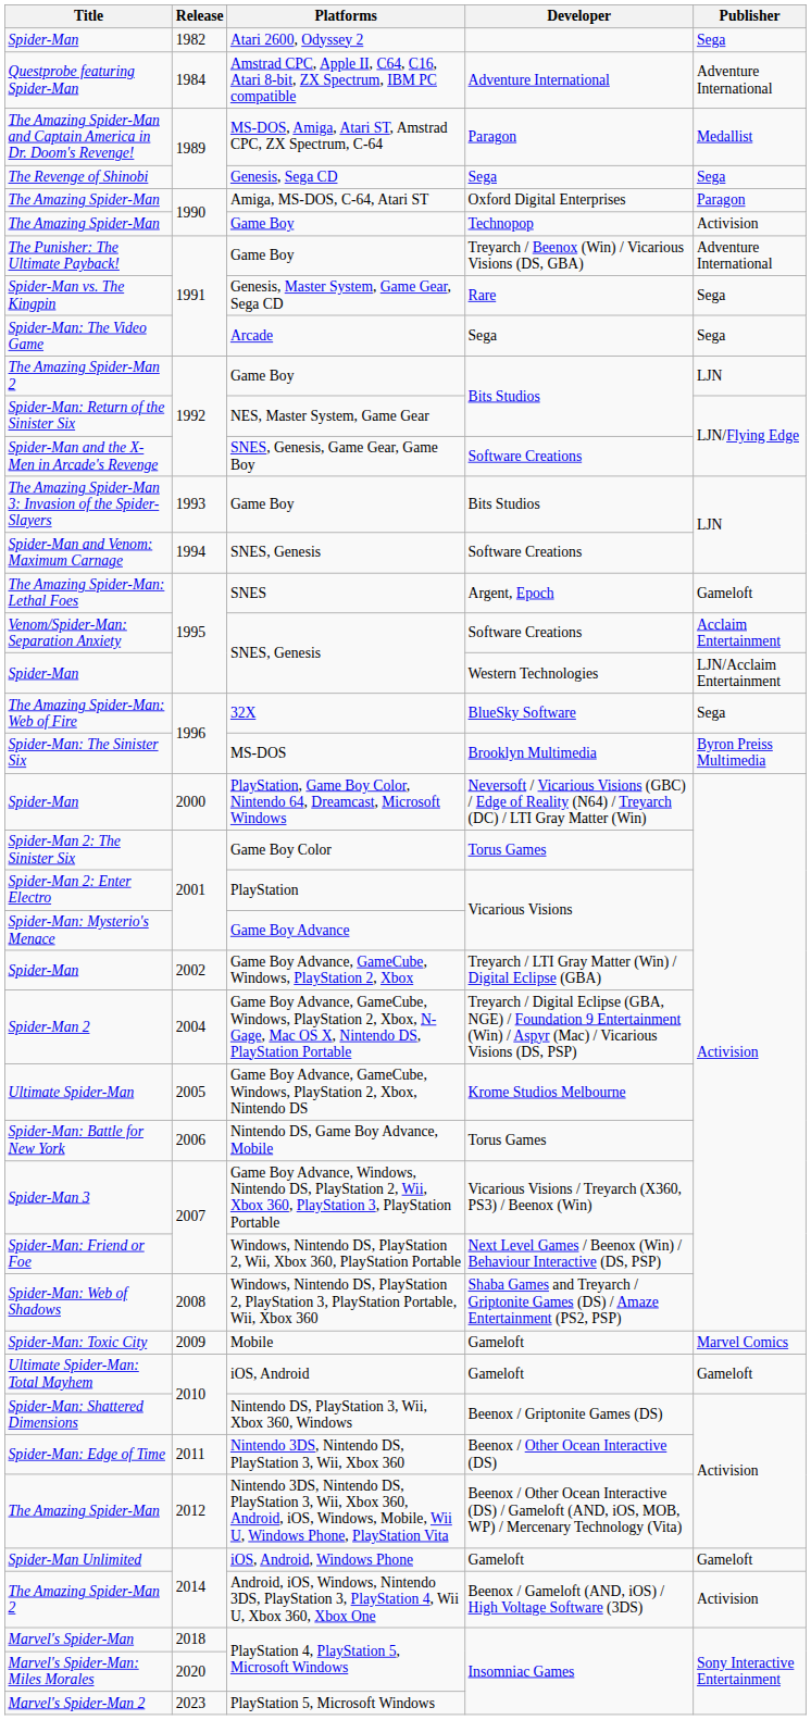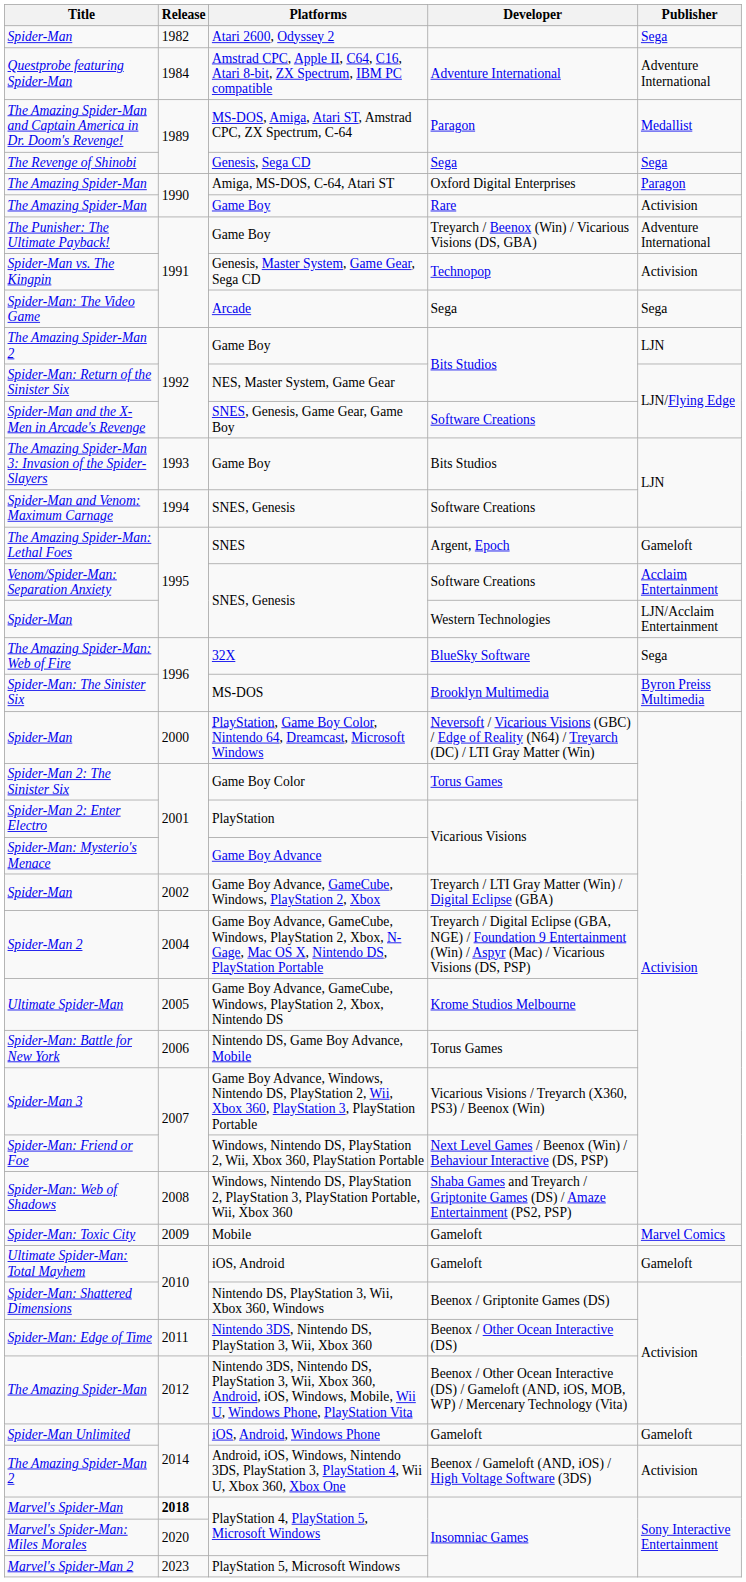 <table class="wikitable sortable">
 <tr>
 <th scope="col">Title</th>
 <th scope="col">Release</th>
 <th scope="col">Platforms</th>
 <th scope="col" class="unsortable">Developer</th>
 <th scope="col" class="unsortable">Publisher</th>
 </tr>
 <tr>
 <td><em><a href='#'>Spider-Man</a></em></td>
 <td>1982</td>
 <td><a href='#'>Atari 2600</a>, <a href='#'>Odyssey 2</a></td>
 <td></td>
 <td><a href='#'>Sega</a></td>
 </tr>
 <tr>
 <td><em><a href='#'>Questprobe featuring Spider-Man</a></em></td>
 <td>1984</td>
 <td><a href='#'>Amstrad CPC</a>, <a href='#'>Apple II</a>, <a href='#'>C64</a>, <a href='#'>C16</a>, <a href='#'>Atari 8-bit</a>, <a href='#'>ZX Spectrum</a>, <a href='#'>IBM PC compatible</a></td>
 <td><a href='#'>Adventure International</a></td>
 <td>Adventure International</td>
 </tr>
 <tr>
 <td><em><a href='#'>The Amazing Spider-Man and Captain America in Dr. Doom's Revenge!</a></em></td>
 <td rowspan="2">1989</td>
 <td><a href='#'>MS-DOS</a>, <a href='#'>Amiga</a>, <a href='#'>Atari ST</a>, Amstrad CPC, ZX Spectrum, C-64</td>
 <td><a href='#'>Paragon</a></td>
 <td><a href='#'>Medallist</a></td>
 </tr>
 <tr>
 <td><em><a href='#'>The Revenge of Shinobi</a></em></td>
 <td><a href='#'>Genesis</a>, <a href='#'>Sega CD</a></td>
 <td><a href='#'>Sega</a></td>
 <td><a href='#'>Sega</a></td>
 </tr>
 <tr>
 <td><em><a href='#'>The Amazing Spider-Man</a></em></td>
 <td rowspan="2">1990</td>
 <td>Amiga, MS-DOS, C-64, Atari ST</td>
 <td>Oxford Digital Enterprises</td>
 <td><a href='#'>Paragon</a></td>
 </tr>
 <tr>
 <td><em><a href='#'>The Amazing Spider-Man</a></em></td>
 <td><a href='#'>Game Boy</a></td>
-<td><a href='#'>Technopop</a></td>
+<td><a href='#'>Rare</a></td>
 <td>Activision</td>
 </tr>
 <tr>
 <td><em><a href='#'>The Punisher: The Ultimate Payback!</a></em></td>
 <td rowspan="3">1991</td>
 <td>Game Boy</td>
 <td>Treyarch / <a href='#'>Beenox</a> (Win) / Vicarious Visions (DS, GBA)</td>
 <td>Adventure International</td>
 </tr>
 <tr>
 <td><em><a href='#'>Spider-Man vs. The Kingpin</a></em></td>
 <td>Genesis, <a href='#'>Master System</a>, <a href='#'>Game Gear</a>, Sega CD</td>
-<td><a href='#'>Rare</a></td>
-<td>Sega</td>
+<td><a href='#'>Technopop</a></td>
+<td>Activision</td>
 </tr>
 <tr>
 <td><em><a href='#'>Spider-Man: The Video Game</a></em></td>
 <td><a href='#'>Arcade</a></td>
 <td>Sega</td>
 <td>Sega</td>
 </tr>
 <tr>
 <td><em><a href='#'>The Amazing Spider-Man 2</a></em></td>
 <td rowspan="3">1992</td>
 <td>Game Boy</td>
 <td rowspan="2"><a href='#'>Bits Studios</a></td>
 <td>LJN</td>
 </tr>
 <tr>
 <td><em><a href='#'>Spider-Man: Return of the Sinister Six</a></em></td>
 <td>NES, Master System, Game Gear</td>
 <td rowspan="2">LJN/<a href='#'>Flying Edge</a></td>
 </tr>
 <tr>
 <td><em><a href='#'>Spider-Man and the X-Men in Arcade's Revenge</a></em></td>
 <td><a href='#'>SNES</a>, Genesis, Game Gear, Game Boy</td>
 <td><a href='#'>Software Creations</a></td>
 </tr>
 <tr>
 <td><em><a href='#'>The Amazing Spider-Man 3: Invasion of the Spider-Slayers</a></em></td>
 <td>1993</td>
 <td>Game Boy</td>
 <td>Bits Studios</td>
 <td rowspan="2">LJN</td>
 </tr>
 <tr>
 <td><em><a href='#'>Spider-Man and Venom: Maximum Carnage</a></em></td>
 <td>1994</td>
 <td>SNES, Genesis</td>
 <td>Software Creations</td>
 </tr>
 <tr>
 <td><em><a href='#'>The Amazing Spider-Man: Lethal Foes</a></em></td>
 <td rowspan="3">1995</td>
 <td>SNES</td>
 <td>Argent, <a href='#'>Epoch</a></td>
 <td>Gameloft</td>
 </tr>
 <tr>
 <td><em><a href='#'>Venom/Spider-Man: Separation Anxiety</a></em></td>
 <td rowspan="2">SNES, Genesis</td>
 <td>Software Creations</td>
 <td><a href='#'>Acclaim Entertainment</a></td>
 </tr>
 <tr>
 <td><em><a href='#'>Spider-Man</a></em></td>
 <td>Western Technologies</td>
 <td>LJN/Acclaim Entertainment</td>
 </tr>
 <tr>
 <td><em><a href='#'>The Amazing Spider-Man: Web of Fire</a></em></td>
 <td rowspan="2">1996</td>
 <td><a href='#'>32X</a></td>
 <td><a href='#'>BlueSky Software</a></td>
 <td>Sega</td>
 </tr>
 <tr>
 <td><em><a href='#'>Spider-Man: The Sinister Six</a></em></td>
 <td>MS-DOS</td>
 <td><a href='#'>Brooklyn Multimedia</a></td>
 <td><a href='#'>Byron Preiss Multimedia</a></td>
 </tr>
 <tr>
 <td><em><a href='#'>Spider-Man</a></em></td>
 <td>2000</td>
 <td><a href='#'>PlayStation</a>, <a href='#'>Game Boy Color</a>, <a href='#'>Nintendo 64</a>, <a href='#'>Dreamcast</a>, <a href='#'>Microsoft Windows</a></td>
 <td><a href='#'>Neversoft</a> / <a href='#'>Vicarious Visions</a> (GBC) / <a href='#'>Edge of Reality</a> (N64) / <a href='#'>Treyarch</a> (DC) / LTI Gray Matter (Win)</td>
 <td rowspan="11"><a href='#'>Activision</a></td>
 </tr>
 <tr>
 <td><em><a href='#'>Spider-Man 2: The Sinister Six</a></em></td>
 <td rowspan="3">2001</td>
 <td>Game Boy Color</td>
 <td><a href='#'>Torus Games</a></td>
 </tr>
 <tr>
 <td><em><a href='#'>Spider-Man 2: Enter Electro</a></em></td>
 <td>PlayStation</td>
 <td rowspan="2">Vicarious Visions</td>
 </tr>
 <tr>
 <td><em><a href='#'>Spider-Man: Mysterio's Menace</a></em></td>
 <td><a href='#'>Game Boy Advance</a></td>
 </tr>
 <tr>
 <td><em><a href='#'>Spider-Man</a></em></td>
 <td>2002</td>
 <td>Game Boy Advance, <a href='#'>GameCube</a>, Windows, <a href='#'>PlayStation 2</a>, <a href='#'>Xbox</a></td>
 <td>Treyarch / LTI Gray Matter (Win) / <a href='#'>Digital Eclipse</a> (GBA)</td>
 </tr>
 <tr>
 <td><em><a href='#'>Spider-Man 2</a></em></td>
 <td>2004</td>
 <td>Game Boy Advance, GameCube, Windows, PlayStation 2, Xbox, <a href='#'>N-Gage</a>, <a href='#'>Mac OS X</a>, <a href='#'>Nintendo DS</a>, <a href='#'>PlayStation Portable</a></td>
 <td>Treyarch / Digital Eclipse (GBA, NGE) / <a href='#'>Foundation 9 Entertainment</a> (Win) / <a href='#'>Aspyr</a> (Mac) / Vicarious Visions (DS, PSP)</td>
 </tr>
 <tr>
 <td><em><a href='#'>Ultimate Spider-Man</a></em></td>
 <td>2005</td>
 <td>Game Boy Advance, GameCube, Windows, PlayStation 2, Xbox, Nintendo DS</td>
 <td><a href='#'>Krome Studios Melbourne</a></td>
 </tr>
 <tr>
 <td><em><a href='#'>Spider-Man: Battle for New York</a></em></td>
 <td>2006</td>
 <td>Nintendo DS, Game Boy Advance, <a href='#'>Mobile</a></td>
 <td>Torus Games</td>
 </tr>
 <tr>
 <td><em><a href='#'>Spider-Man 3</a></em></td>
 <td rowspan="2">2007</td>
 <td>Game Boy Advance, Windows, Nintendo DS, PlayStation 2, <a href='#'>Wii</a>, <a href='#'>Xbox 360</a>, <a href='#'>PlayStation 3</a>, PlayStation Portable</td>
 <td>Vicarious Visions / Treyarch (X360, PS3) / Beenox (Win)</td>
 </tr>
 <tr>
 <td><em><a href='#'>Spider-Man: Friend or Foe</a></em></td>
 <td>Windows, Nintendo DS, PlayStation 2, Wii, Xbox 360, PlayStation Portable</td>
 <td><a href='#'>Next Level Games</a> / Beenox (Win) / <a href='#'>Behaviour Interactive</a> (DS, PSP)</td>
 </tr>
 <tr>
 <td><em><a href='#'>Spider-Man: Web of Shadows</a></em></td>
 <td>2008</td>
 <td>Windows, Nintendo DS, PlayStation 2, PlayStation 3, PlayStation Portable, Wii, Xbox 360</td>
 <td><a href='#'>Shaba Games</a> and Treyarch / <a href='#'>Griptonite Games</a> (DS) / <a href='#'>Amaze Entertainment</a> (PS2, PSP)</td>
 </tr>
 <tr>
 <td><em><a href='#'>Spider-Man: Toxic City</a></em></td>
 <td>2009</td>
 <td>Mobile</td>
 <td>Gameloft</td>
 <td><a href='#'>Marvel Comics</a></td>
 </tr>
 <tr>
 <td><em><a href='#'>Ultimate Spider-Man: Total Mayhem</a></em></td>
 <td rowspan="2">2010</td>
 <td>iOS, Android</td>
 <td>Gameloft</td>
 <td>Gameloft</td>
 </tr>
 <tr>
 <td><em><a href='#'>Spider-Man: Shattered Dimensions</a></em></td>
 <td>Nintendo DS, PlayStation 3, Wii, Xbox 360, Windows</td>
 <td>Beenox / Griptonite Games (DS)</td>
 <td rowspan="3">Activision</td>
 </tr>
 <tr>
 <td><em><a href='#'>Spider-Man: Edge of Time</a></em></td>
 <td>2011</td>
 <td><a href='#'>Nintendo 3DS</a>, Nintendo DS, PlayStation 3, Wii, Xbox 360</td>
 <td>Beenox / <a href='#'>Other Ocean Interactive</a> (DS)</td>
 </tr>
 <tr>
 <td><em><a href='#'>The Amazing Spider-Man</a></em></td>
 <td>2012</td>
 <td>Nintendo 3DS, Nintendo DS, PlayStation 3, Wii, Xbox 360, <a href='#'>Android</a>, iOS, Windows, Mobile, <a href='#'>Wii U</a>, <a href='#'>Windows Phone</a>, <a href='#'>PlayStation Vita</a></td>
 <td>Beenox / Other Ocean Interactive (DS) / Gameloft (AND, iOS, MOB, WP) / Mercenary Technology (Vita)</td>
 </tr>
 <tr>
 <td><em><a href='#'>Spider-Man Unlimited</a></em></td>
 <td rowspan="2">2014</td>
 <td><a href='#'>iOS</a>, <a href='#'>Android</a>, <a href='#'>Windows Phone</a></td>
 <td>Gameloft</td>
 <td>Gameloft</td>
 </tr>
 <tr>
 <td><em><a href='#'>The Amazing Spider-Man 2</a></em></td>
 <td>Android, iOS, Windows, Nintendo 3DS, PlayStation 3, <a href='#'>PlayStation 4</a>, Wii U, Xbox 360, <a href='#'>Xbox One</a></td>
 <td>Beenox / Gameloft (AND, iOS) / <a href='#'>High Voltage Software</a> (3DS)</td>
 <td>Activision</td>
 </tr>
 <tr>
 <td><em><a href='#'>Marvel's Spider-Man</a></em></td>
-<td>2018</td>
+<td><strong>2018</strong></td>
 <td rowspan="2">PlayStation 4, <a href='#'>PlayStation 5</a>, <a href='#'>Microsoft Windows</a></td>
 <td rowspan="3"><a href='#'>Insomniac Games</a></td>
 <td rowspan="3"><a href='#'>Sony Interactive Entertainment</a></td>
 </tr>
 <tr>
 <td><em><a href='#'>Marvel's Spider-Man: Miles Morales</a></em></td>
 <td>2020</td>
 </tr>
 <tr>
 <td><em><a href='#'>Marvel's Spider-Man 2</a></em></td>
 <td>2023</td>
 <td>PlayStation 5, Microsoft Windows</td>
 </tr>
 </table>
